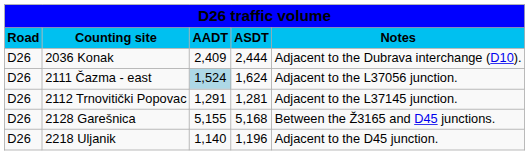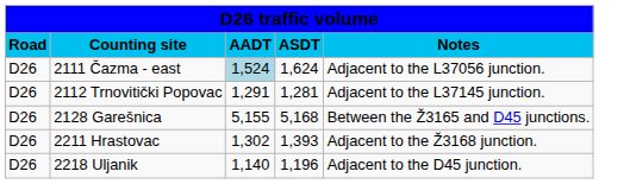 <table class="wikitable">
 <tr>
 <td colspan=5 bgcolor=blue align=center style=margin-top:15><span><big><strong>D26 traffic volume</strong></big></span></td>
 </tr>
 <tr>
 <td align=center bgcolor=00c0f0><strong>Road</strong></td>
 <td align=center bgcolor=00c0f0><strong>Counting site</strong></td>
 <td align=center bgcolor=00c0f0><strong>AADT</strong></td>
 <td align=center bgcolor=00c0f0><strong>ASDT</strong></td>
 <td align=center bgcolor=00c0f0><strong>Notes</strong></td>
-</tr>
-<tr>
-<td> D26</td>
-<td>2036 Konak</td>
-<td align=center>2,409</td>
-<td align=center>2,444</td>
-<td>Adjacent to the Dubrava interchange (<a href='#'>D10</a>).</td>
 </tr>
 <tr>
 <td> D26</td>
 <td>2111 Čazma - east</td>
 <td align=center style="background: lightblue;">1,524</td>
 <td align=center>1,624</td>
 <td>Adjacent to the L37056 junction.</td>
 </tr>
 <tr>
 <td> D26</td>
 <td>2112 Trnovitički Popovac</td>
 <td align=center>1,291</td>
 <td align=center>1,281</td>
 <td>Adjacent to the L37145 junction.</td>
 </tr>
 <tr>
 <td> D26</td>
 <td>2128 Garešnica</td>
 <td align=center>5,155</td>
 <td align=center>5,168</td>
 <td>Between the Ž3165 and <a href='#'>D45</a> junctions.</td>
 </tr>
 <tr>
 <td> D26</td>
+<td>2211 Hrastovac</td>
+<td align=center>1,302</td>
+<td align=center>1,393</td>
+<td>Adjacent to the Ž3168 junction.</td>
+</tr>
+<tr>
+<td> D26</td>
 <td>2218 Uljanik</td>
 <td align=center>1,140</td>
 <td align=center>1,196</td>
 <td>Adjacent to the D45 junction.</td>
 </tr>
 </table>
